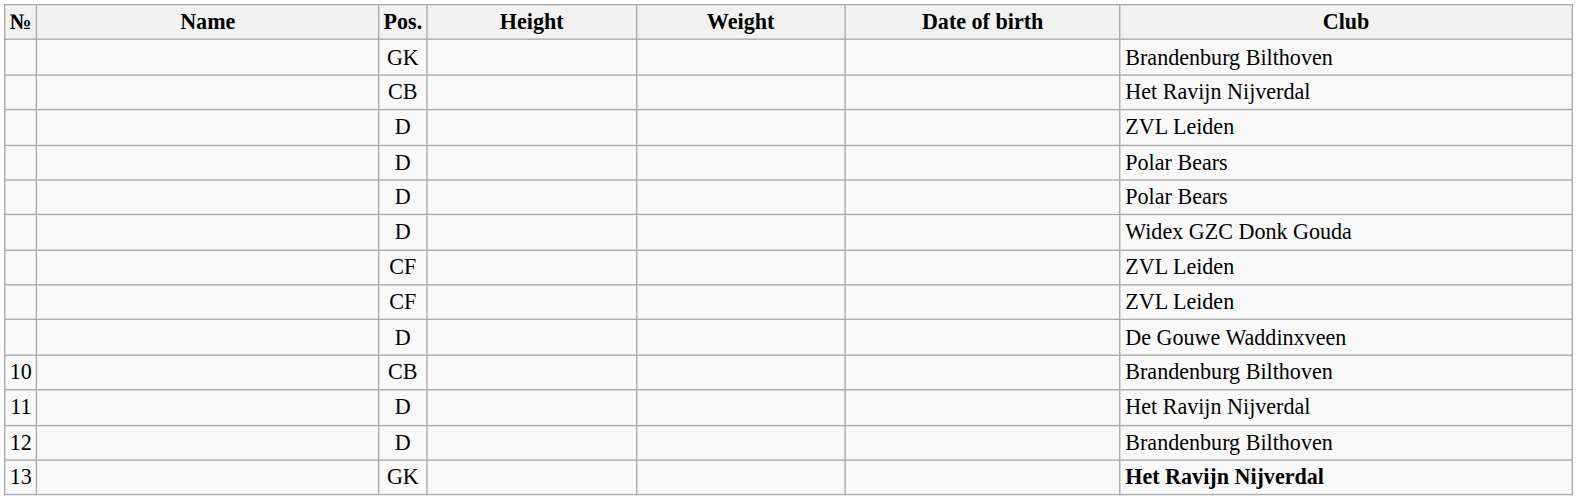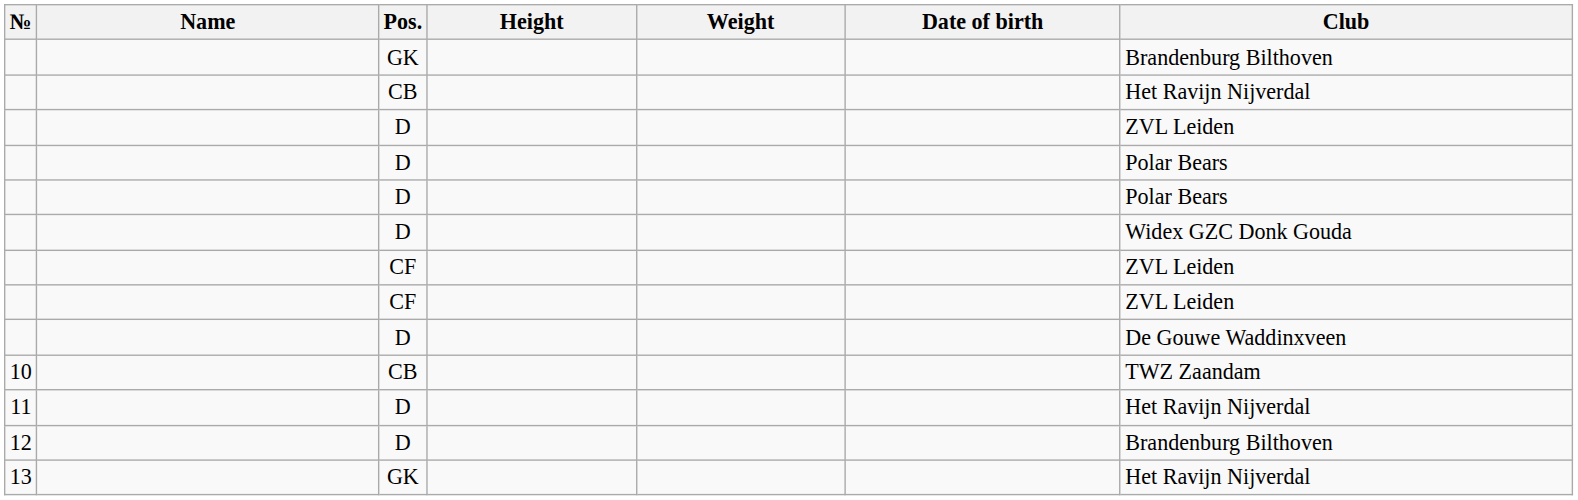 <table class="wikitable sortable" style="font-size:100%; text-align:center;">
 <tr>
 <th>№</th>
 <th style="width:15em;text-align:center;">Name</th>
 <th>Pos.</th>
 <th style="width:9em">Height</th>
 <th style="width:9em">Weight</th>
 <th style="width:12em">Date of birth</th>
 <th style="width:20em">Club</th>
 </tr>
 <tr>
 <td></td>
 <td style="text-align:left;"></td>
 <td>GK</td>
 <td></td>
 <td></td>
 <td style="text-align:right;"></td>
 <td style="text-align:left;"> Brandenburg Bilthoven</td>
 </tr>
 <tr>
 <td></td>
 <td style="text-align:left;"></td>
 <td>CB</td>
 <td></td>
 <td></td>
 <td style="text-align:right;"></td>
 <td style="text-align:left;"> Het Ravijn Nijverdal</td>
 </tr>
 <tr>
 <td></td>
 <td style="text-align:left;"></td>
 <td>D</td>
 <td></td>
 <td></td>
 <td style="text-align:right;"></td>
 <td style="text-align:left;"> ZVL Leiden</td>
 </tr>
 <tr>
 <td></td>
 <td style="text-align:left;"></td>
 <td>D</td>
 <td></td>
 <td></td>
 <td style="text-align:right;"></td>
 <td style="text-align:left;"> Polar Bears</td>
 </tr>
 <tr>
 <td></td>
 <td style="text-align:left;"></td>
 <td>D</td>
 <td></td>
 <td></td>
 <td style="text-align:right;"></td>
 <td style="text-align:left;"> Polar Bears</td>
 </tr>
 <tr>
 <td></td>
 <td style="text-align:left;"></td>
 <td>D</td>
 <td></td>
 <td></td>
 <td style="text-align:right;"></td>
 <td style="text-align:left;"> Widex GZC Donk Gouda</td>
 </tr>
 <tr>
 <td></td>
 <td style="text-align:left;"></td>
 <td>CF</td>
 <td></td>
 <td></td>
 <td style="text-align:right;"></td>
 <td style="text-align:left;"> ZVL Leiden</td>
 </tr>
 <tr>
 <td></td>
 <td style="text-align:left;"></td>
 <td>CF</td>
 <td></td>
 <td></td>
 <td style="text-align:right;"></td>
 <td style="text-align:left;"> ZVL Leiden</td>
 </tr>
 <tr>
 <td></td>
 <td style="text-align:left;"></td>
 <td>D</td>
 <td></td>
 <td></td>
 <td style="text-align:right;"></td>
 <td style="text-align:left;"> De Gouwe Waddinxveen</td>
 </tr>
 <tr>
 <td>10</td>
 <td style="text-align:left;"></td>
 <td>CB</td>
 <td></td>
 <td></td>
 <td style="text-align:right;"></td>
-<td style="text-align:left;"> Brandenburg Bilthoven</td>
+<td style="text-align:left;"> TWZ Zaandam</td>
 </tr>
 <tr>
 <td>11</td>
 <td style="text-align:left;"></td>
 <td>D</td>
 <td></td>
 <td></td>
 <td style="text-align:right;"></td>
 <td style="text-align:left;"> Het Ravijn Nijverdal</td>
 </tr>
 <tr>
 <td>12</td>
 <td style="text-align:left;"></td>
 <td>D</td>
 <td></td>
 <td></td>
 <td style="text-align:right;"></td>
 <td style="text-align:left;"> Brandenburg Bilthoven</td>
 </tr>
 <tr>
 <td>13</td>
 <td style="text-align:left;"></td>
 <td>GK</td>
 <td></td>
 <td></td>
 <td style="text-align:right;"></td>
-<td style="text-align:left;"><strong> Het Ravijn Nijverdal</strong></td>
+<td style="text-align:left;"> Het Ravijn Nijverdal</td>
 </tr>
 </table>
